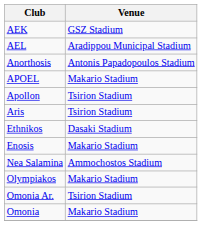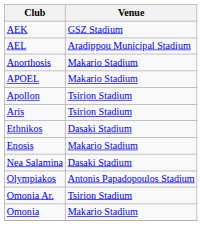 <table class="wikitable" style="font-size:90%">
 <tr>
 <th>Club</th>
 <th>Venue</th>
 </tr>
 <tr>
 <td><a href='#'>ΑΕΚ</a></td>
 <td><a href='#'>GSZ Stadium</a></td>
 </tr>
 <tr>
 <td><a href='#'>AEL</a></td>
 <td><a href='#'>Aradippou Municipal Stadium</a></td>
 </tr>
 <tr>
 <td><a href='#'>Anorthosis</a></td>
-<td><a href='#'>Antonis Papadopoulos Stadium</a></td>
+<td><a href='#'>Makario Stadium</a></td>
 </tr>
 <tr>
 <td><a href='#'>APOEL</a></td>
 <td><a href='#'>Makario Stadium</a></td>
 </tr>
 <tr>
 <td><a href='#'>Apollon</a></td>
 <td><a href='#'>Tsirion Stadium</a></td>
 </tr>
 <tr>
 <td><a href='#'>Aris</a></td>
 <td><a href='#'>Tsirion Stadium</a></td>
 </tr>
 <tr>
 <td><a href='#'>Ethnikos</a></td>
 <td><a href='#'>Dasaki Stadium</a></td>
 </tr>
 <tr>
 <td><a href='#'>Enosis</a></td>
 <td><a href='#'>Makario Stadium</a></td>
 </tr>
 <tr>
 <td><a href='#'>Nea Salamina</a></td>
-<td><a href='#'>Ammochostos Stadium</a></td>
+<td><a href='#'>Dasaki Stadium</a></td>
 </tr>
 <tr>
 <td><a href='#'>Olympiakos</a></td>
-<td><a href='#'>Makario Stadium</a></td>
+<td><a href='#'>Antonis Papadopoulos Stadium</a></td>
 </tr>
 <tr>
 <td><a href='#'>Omonia Ar.</a></td>
 <td><a href='#'>Tsirion Stadium</a></td>
 </tr>
 <tr>
 <td><a href='#'>Omonia</a></td>
 <td><a href='#'>Makario Stadium</a></td>
 </tr>
 <tr>
 </tr>
 </table>
